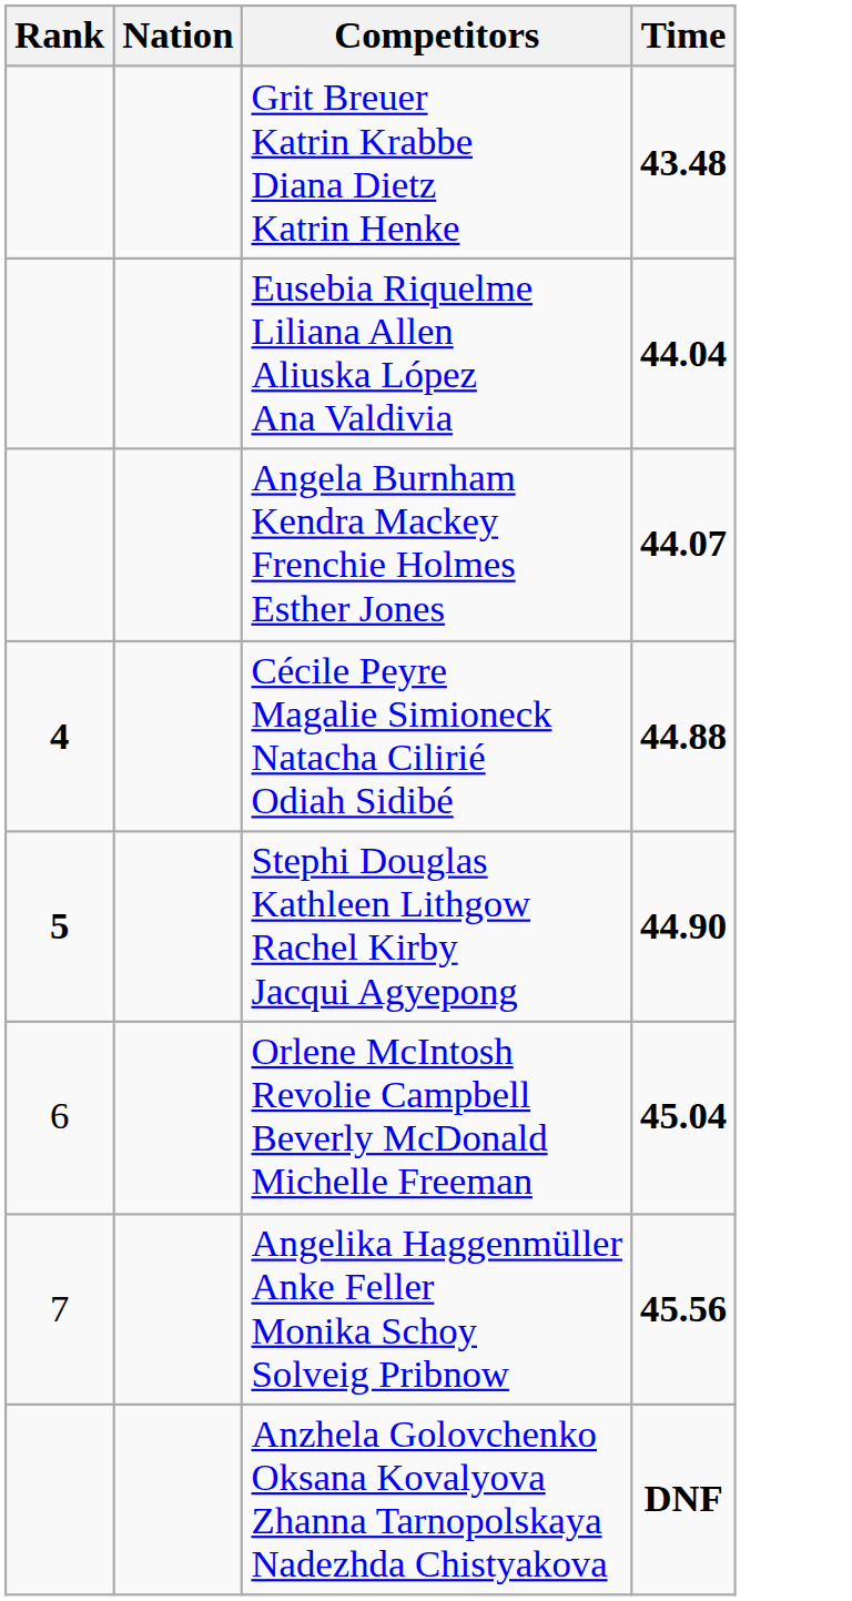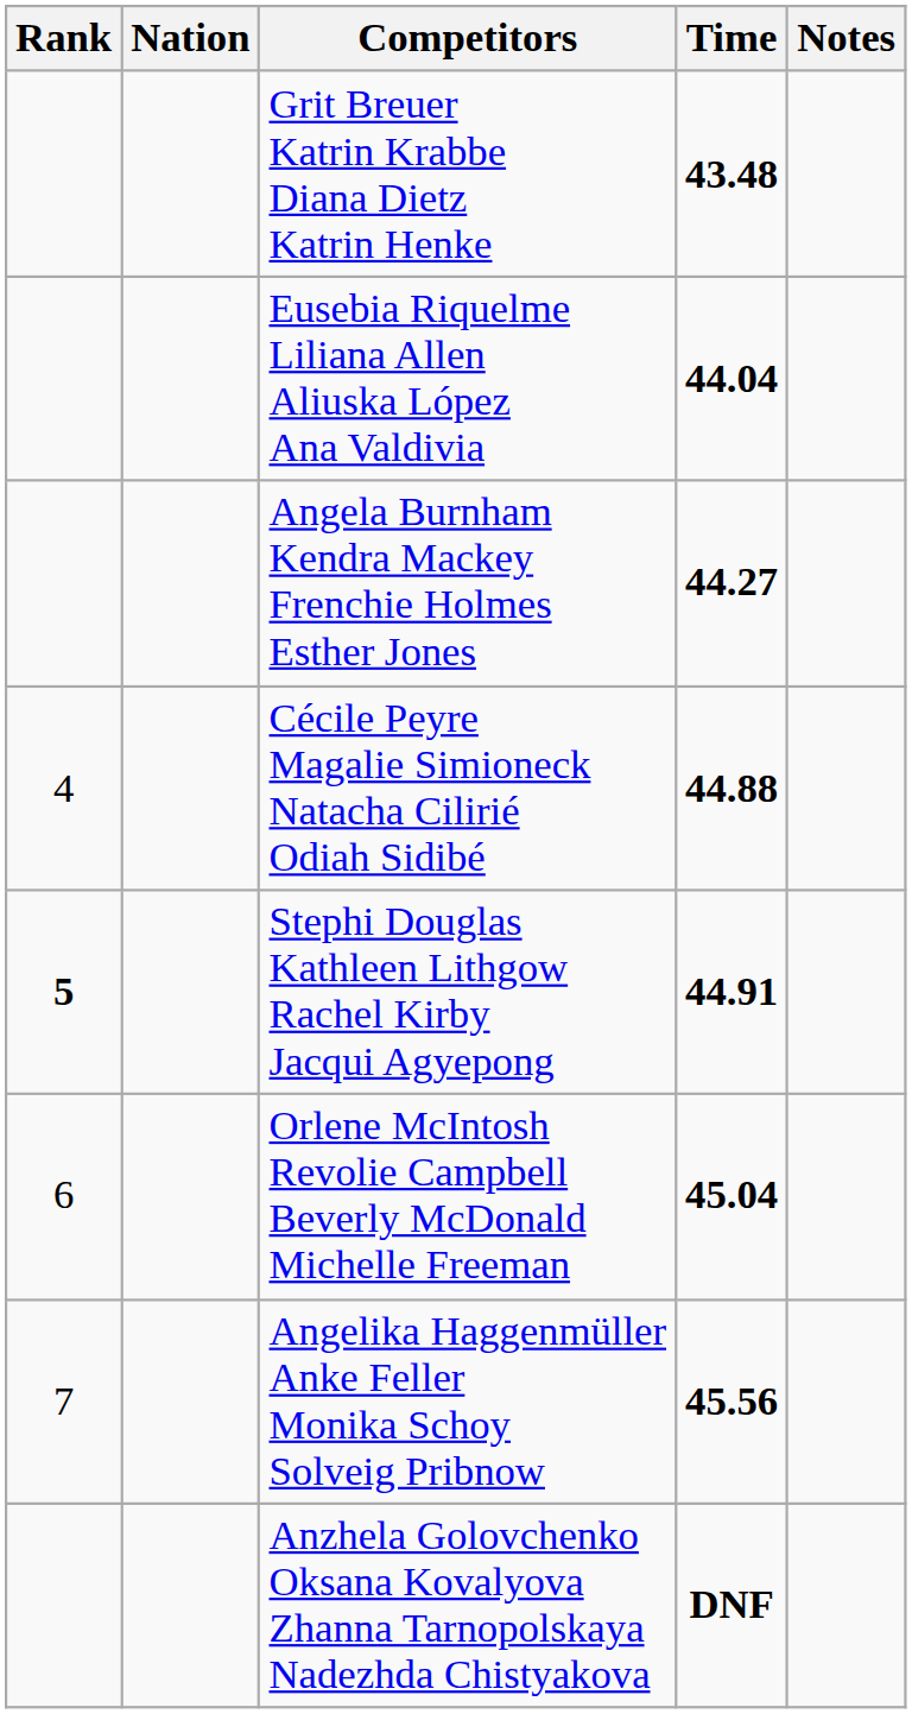 <table class="wikitable sortable" style="text-align:center">
 <tr>
 <th>Rank</th>
 <th>Nation</th>
 <th>Competitors</th>
 <th>Time</th>
+<th>Notes</th>
 </tr>
 <tr>
 <td></td>
 <td align=left></td>
 <td align=left><a href='#'>Grit Breuer</a><br><a href='#'>Katrin Krabbe</a><br><a href='#'>Diana Dietz</a><br><a href='#'>Katrin Henke</a></td>
 <td><strong>43.48</strong></td>
+<td></td>
 </tr>
 <tr>
 <td></td>
 <td align=left></td>
 <td align=left><a href='#'>Eusebia Riquelme</a><br><a href='#'>Liliana Allen</a><br><a href='#'>Aliuska López</a><br><a href='#'>Ana Valdivia</a></td>
 <td><strong>44.04</strong></td>
+<td></td>
 </tr>
 <tr>
 <td></td>
 <td align=left></td>
 <td align=left><a href='#'>Angela Burnham</a><br><a href='#'>Kendra Mackey</a><br><a href='#'>Frenchie Holmes</a><br><a href='#'>Esther Jones</a></td>
-<td><strong>44.07</strong></td>
+<td><strong>44.27</strong></td>
+<td></td>
 </tr>
 <tr>
-<td><strong>4</strong></td>
+<td>4</td>
 <td align=left></td>
 <td align=left><a href='#'>Cécile Peyre</a><br><a href='#'>Magalie Simioneck</a><br><a href='#'>Natacha Cilirié</a><br><a href='#'>Odiah Sidibé</a></td>
 <td><strong>44.88</strong></td>
+<td></td>
 </tr>
 <tr>
 <td><strong>5</strong></td>
 <td align=left></td>
 <td align=left><a href='#'>Stephi Douglas</a><br><a href='#'>Kathleen Lithgow</a><br><a href='#'>Rachel Kirby</a><br><a href='#'>Jacqui Agyepong</a></td>
-<td><strong>44.90</strong></td>
+<td><strong>44.91</strong></td>
+<td></td>
 </tr>
 <tr>
 <td>6</td>
 <td align=left></td>
 <td align=left><a href='#'>Orlene McIntosh</a><br><a href='#'>Revolie Campbell</a><br><a href='#'>Beverly McDonald</a><br><a href='#'>Michelle Freeman</a></td>
 <td><strong>45.04</strong></td>
+<td></td>
 </tr>
 <tr>
 <td>7</td>
 <td align=left></td>
 <td align=left><a href='#'>Angelika Haggenmüller</a><br><a href='#'>Anke Feller</a><br><a href='#'>Monika Schoy</a><br><a href='#'>Solveig Pribnow</a></td>
 <td><strong>45.56</strong></td>
+<td></td>
 </tr>
 <tr>
 <td></td>
 <td align=left></td>
 <td align=left><a href='#'>Anzhela Golovchenko</a><br><a href='#'>Oksana Kovalyova</a><br><a href='#'>Zhanna Tarnopolskaya</a><br><a href='#'>Nadezhda Chistyakova</a></td>
 <td><strong>DNF</strong></td>
+<td></td>
 </tr>
 </table>
